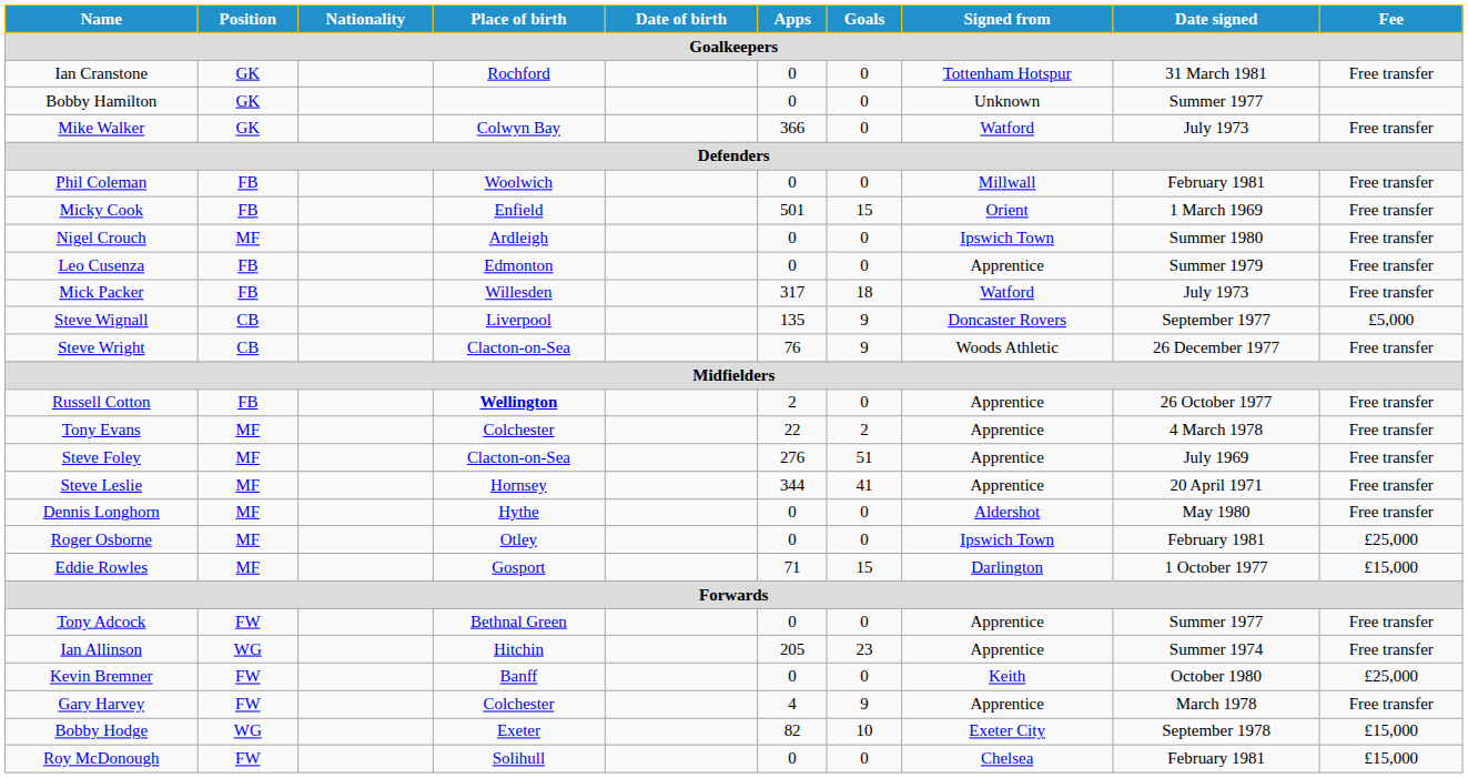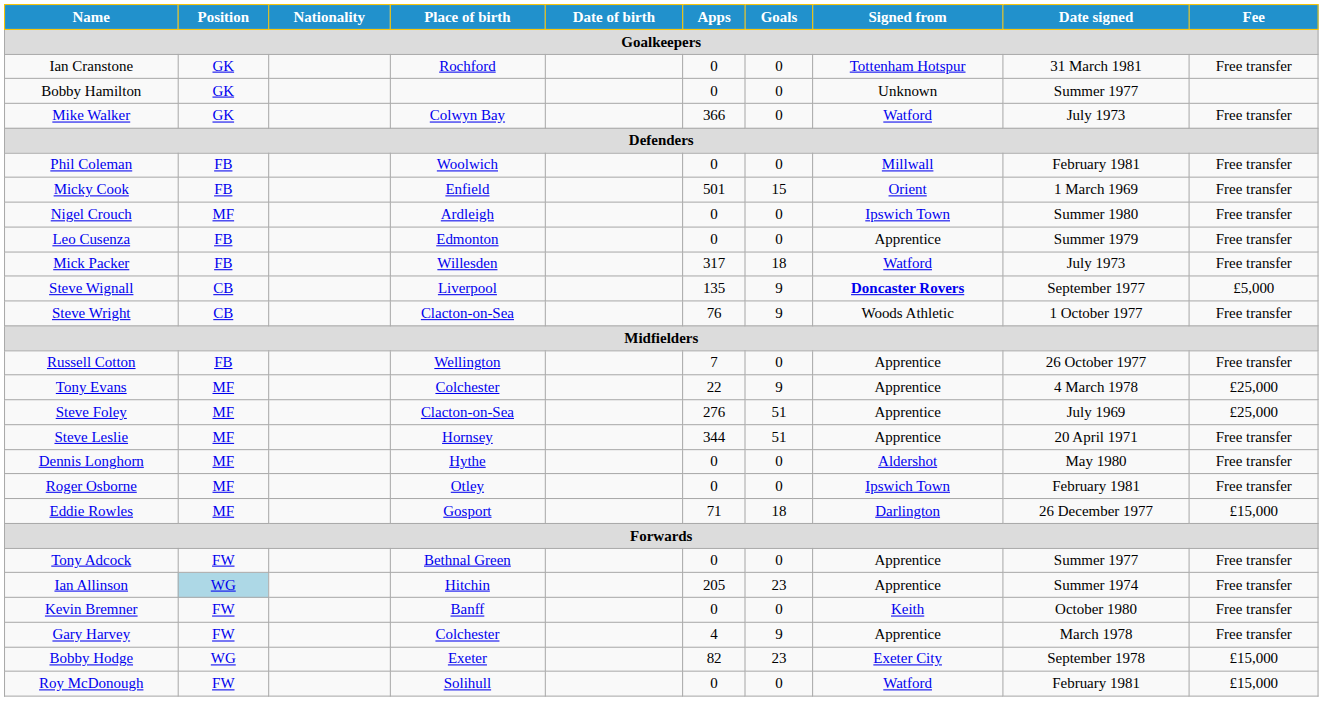 <table class="wikitable" style="text-align:center; font-size:90%; width:100%;">
 <tr>
 <th style="background:#2191CC; color:white; border:1px solid #F7C408; text-align:center;">Name</th>
 <th style="background:#2191CC; color:white; border:1px solid #F7C408; text-align:center;">Position</th>
 <th style="background:#2191CC; color:white; border:1px solid #F7C408; text-align:center;">Nationality</th>
 <th style="background:#2191CC; color:white; border:1px solid #F7C408; text-align:center;">Place of birth</th>
 <th style="background:#2191CC; color:white; border:1px solid #F7C408; text-align:center;">Date of birth</th>
 <th style="background:#2191CC; color:white; border:1px solid #F7C408; text-align:center;">Apps</th>
 <th style="background:#2191CC; color:white; border:1px solid #F7C408; text-align:center;">Goals</th>
 <th style="background:#2191CC; color:white; border:1px solid #F7C408; text-align:center;">Signed from</th>
 <th style="background:#2191CC; color:white; border:1px solid #F7C408; text-align:center;">Date signed</th>
 <th style="background:#2191CC; color:white; border:1px solid #F7C408; text-align:center;">Fee</th>
 </tr>
 <tr>
 <th colspan="12" style="background:#dcdcdc; text-align:center;">Goalkeepers</th>
 </tr>
 <tr>
 <td>Ian Cranstone</td>
 <td><a href='#'>GK</a></td>
 <td></td>
 <td><a href='#'>Rochford</a></td>
 <td></td>
 <td>0</td>
 <td>0</td>
 <td> <a href='#'>Tottenham Hotspur</a></td>
 <td>31 March 1981</td>
 <td>Free transfer</td>
 </tr>
 <tr>
 <td>Bobby Hamilton</td>
 <td><a href='#'>GK</a></td>
 <td></td>
 <td></td>
 <td></td>
 <td>0</td>
 <td>0</td>
 <td>Unknown</td>
 <td>Summer 1977</td>
 <td></td>
 </tr>
 <tr>
 <td><a href='#'>Mike Walker</a></td>
 <td><a href='#'>GK</a></td>
 <td></td>
 <td><a href='#'>Colwyn Bay</a></td>
 <td></td>
 <td>366</td>
 <td>0</td>
 <td> <a href='#'>Watford</a></td>
 <td>July 1973</td>
 <td>Free transfer</td>
 </tr>
 <tr>
 <th colspan="12" style="background:#dcdcdc; text-align:center;">Defenders</th>
 </tr>
 <tr>
 <td><a href='#'>Phil Coleman</a></td>
 <td><a href='#'>FB</a></td>
 <td></td>
 <td><a href='#'>Woolwich</a></td>
 <td></td>
 <td>0</td>
 <td>0</td>
 <td> <a href='#'>Millwall</a></td>
 <td>February 1981</td>
 <td>Free transfer</td>
 </tr>
 <tr>
 <td><a href='#'>Micky Cook</a></td>
 <td><a href='#'>FB</a></td>
 <td></td>
 <td><a href='#'>Enfield</a></td>
 <td></td>
 <td>501</td>
 <td>15</td>
 <td> <a href='#'>Orient</a></td>
 <td>1 March 1969</td>
 <td>Free transfer</td>
 </tr>
 <tr>
 <td><a href='#'>Nigel Crouch</a></td>
 <td><a href='#'>MF</a></td>
 <td></td>
 <td><a href='#'>Ardleigh</a></td>
 <td></td>
 <td>0</td>
 <td>0</td>
 <td> <a href='#'>Ipswich Town</a></td>
 <td>Summer 1980</td>
 <td>Free transfer</td>
 </tr>
 <tr>
 <td><a href='#'>Leo Cusenza</a></td>
 <td><a href='#'>FB</a></td>
 <td></td>
 <td><a href='#'>Edmonton</a></td>
 <td></td>
 <td>0</td>
 <td>0</td>
 <td>Apprentice</td>
 <td>Summer 1979</td>
 <td>Free transfer</td>
 </tr>
 <tr>
 <td><a href='#'>Mick Packer</a></td>
 <td><a href='#'>FB</a></td>
 <td></td>
 <td><a href='#'>Willesden</a></td>
 <td></td>
 <td>317</td>
 <td>18</td>
 <td> <a href='#'>Watford</a></td>
 <td>July 1973</td>
 <td>Free transfer</td>
 </tr>
 <tr>
 <td><a href='#'>Steve Wignall</a></td>
 <td><a href='#'>CB</a></td>
 <td></td>
 <td><a href='#'>Liverpool</a></td>
 <td></td>
 <td>135</td>
 <td>9</td>
-<td> <a href='#'>Doncaster Rovers</a></td>
+<td><strong> <a href='#'>Doncaster Rovers</a></strong></td>
 <td>September 1977</td>
 <td>£5,000</td>
 </tr>
 <tr>
 <td><a href='#'>Steve Wright</a></td>
 <td><a href='#'>CB</a></td>
 <td></td>
 <td><a href='#'>Clacton-on-Sea</a></td>
 <td></td>
 <td>76</td>
 <td>9</td>
 <td> Woods Athletic</td>
-<td>26 December 1977</td>
+<td>1 October 1977</td>
 <td>Free transfer</td>
 </tr>
 <tr>
 <th colspan="12" style="background:#dcdcdc; text-align:center;">Midfielders</th>
 </tr>
 <tr>
 <td><a href='#'>Russell Cotton</a></td>
 <td><a href='#'>FB</a></td>
 <td></td>
-<td><strong><a href='#'>Wellington</a></strong></td>
+<td><a href='#'>Wellington</a></td>
 <td></td>
-<td>2</td>
+<td>7</td>
 <td>0</td>
 <td>Apprentice</td>
 <td>26 October 1977</td>
 <td>Free transfer</td>
 </tr>
 <tr>
 <td><a href='#'>Tony Evans</a></td>
 <td><a href='#'>MF</a></td>
 <td></td>
 <td><a href='#'>Colchester</a></td>
 <td></td>
 <td>22</td>
-<td>2</td>
+<td>9</td>
 <td>Apprentice</td>
 <td>4 March 1978</td>
-<td>Free transfer</td>
+<td>£25,000</td>
 </tr>
 <tr>
 <td><a href='#'>Steve Foley</a></td>
 <td><a href='#'>MF</a></td>
 <td></td>
 <td><a href='#'>Clacton-on-Sea</a></td>
 <td></td>
 <td>276</td>
 <td>51</td>
 <td>Apprentice</td>
 <td>July 1969</td>
-<td>Free transfer</td>
+<td>£25,000</td>
 </tr>
 <tr>
 <td><a href='#'>Steve Leslie</a></td>
 <td><a href='#'>MF</a></td>
 <td></td>
 <td><a href='#'>Hornsey</a></td>
 <td></td>
 <td>344</td>
-<td>41</td>
+<td>51</td>
 <td>Apprentice</td>
 <td>20 April 1971</td>
 <td>Free transfer</td>
 </tr>
 <tr>
 <td><a href='#'>Dennis Longhorn</a></td>
 <td><a href='#'>MF</a></td>
 <td></td>
 <td><a href='#'>Hythe</a></td>
 <td></td>
 <td>0</td>
 <td>0</td>
 <td> <a href='#'>Aldershot</a></td>
 <td>May 1980</td>
 <td>Free transfer</td>
 </tr>
 <tr>
 <td><a href='#'>Roger Osborne</a></td>
 <td><a href='#'>MF</a></td>
 <td></td>
 <td><a href='#'>Otley</a></td>
 <td></td>
 <td>0</td>
 <td>0</td>
 <td> <a href='#'>Ipswich Town</a></td>
 <td>February 1981</td>
-<td>£25,000</td>
+<td>Free transfer</td>
 </tr>
 <tr>
 <td><a href='#'>Eddie Rowles</a></td>
 <td><a href='#'>MF</a></td>
 <td></td>
 <td><a href='#'>Gosport</a></td>
 <td></td>
 <td>71</td>
-<td>15</td>
+<td>18</td>
 <td> <a href='#'>Darlington</a></td>
-<td>1 October 1977</td>
+<td>26 December 1977</td>
 <td>£15,000</td>
 </tr>
 <tr>
 <th colspan="12" style="background:#dcdcdc; text-align:center;">Forwards</th>
 </tr>
 <tr>
 <td><a href='#'>Tony Adcock</a></td>
 <td><a href='#'>FW</a></td>
 <td></td>
 <td><a href='#'>Bethnal Green</a></td>
 <td></td>
 <td>0</td>
 <td>0</td>
 <td>Apprentice</td>
 <td>Summer 1977</td>
 <td>Free transfer</td>
 </tr>
 <tr>
 <td><a href='#'>Ian Allinson</a></td>
-<td><a href='#'>WG</a></td>
+<td style="background: lightblue;"><a href='#'>WG</a></td>
 <td></td>
 <td><a href='#'>Hitchin</a></td>
 <td></td>
 <td>205</td>
 <td>23</td>
 <td>Apprentice</td>
 <td>Summer 1974</td>
 <td>Free transfer</td>
 </tr>
 <tr>
 <td><a href='#'>Kevin Bremner</a></td>
 <td><a href='#'>FW</a></td>
 <td></td>
 <td><a href='#'>Banff</a></td>
 <td></td>
 <td>0</td>
 <td>0</td>
 <td> <a href='#'>Keith</a></td>
 <td>October 1980</td>
-<td>£25,000</td>
+<td>Free transfer</td>
 </tr>
 <tr>
 <td><a href='#'>Gary Harvey</a></td>
 <td><a href='#'>FW</a></td>
 <td></td>
 <td><a href='#'>Colchester</a></td>
 <td></td>
 <td>4</td>
 <td>9</td>
 <td>Apprentice</td>
 <td>March 1978</td>
 <td>Free transfer</td>
 </tr>
 <tr>
 <td><a href='#'>Bobby Hodge</a></td>
 <td><a href='#'>WG</a></td>
 <td></td>
 <td><a href='#'>Exeter</a></td>
 <td></td>
 <td>82</td>
-<td>10</td>
+<td>23</td>
 <td> <a href='#'>Exeter City</a></td>
 <td>September 1978</td>
 <td>£15,000</td>
 </tr>
 <tr>
 <td><a href='#'>Roy McDonough</a></td>
 <td><a href='#'>FW</a></td>
 <td></td>
 <td><a href='#'>Solihull</a></td>
 <td></td>
 <td>0</td>
 <td>0</td>
-<td> <a href='#'>Chelsea</a></td>
+<td> <a href='#'>Watford</a></td>
 <td>February 1981</td>
 <td>£15,000</td>
 </tr>
 </table>
